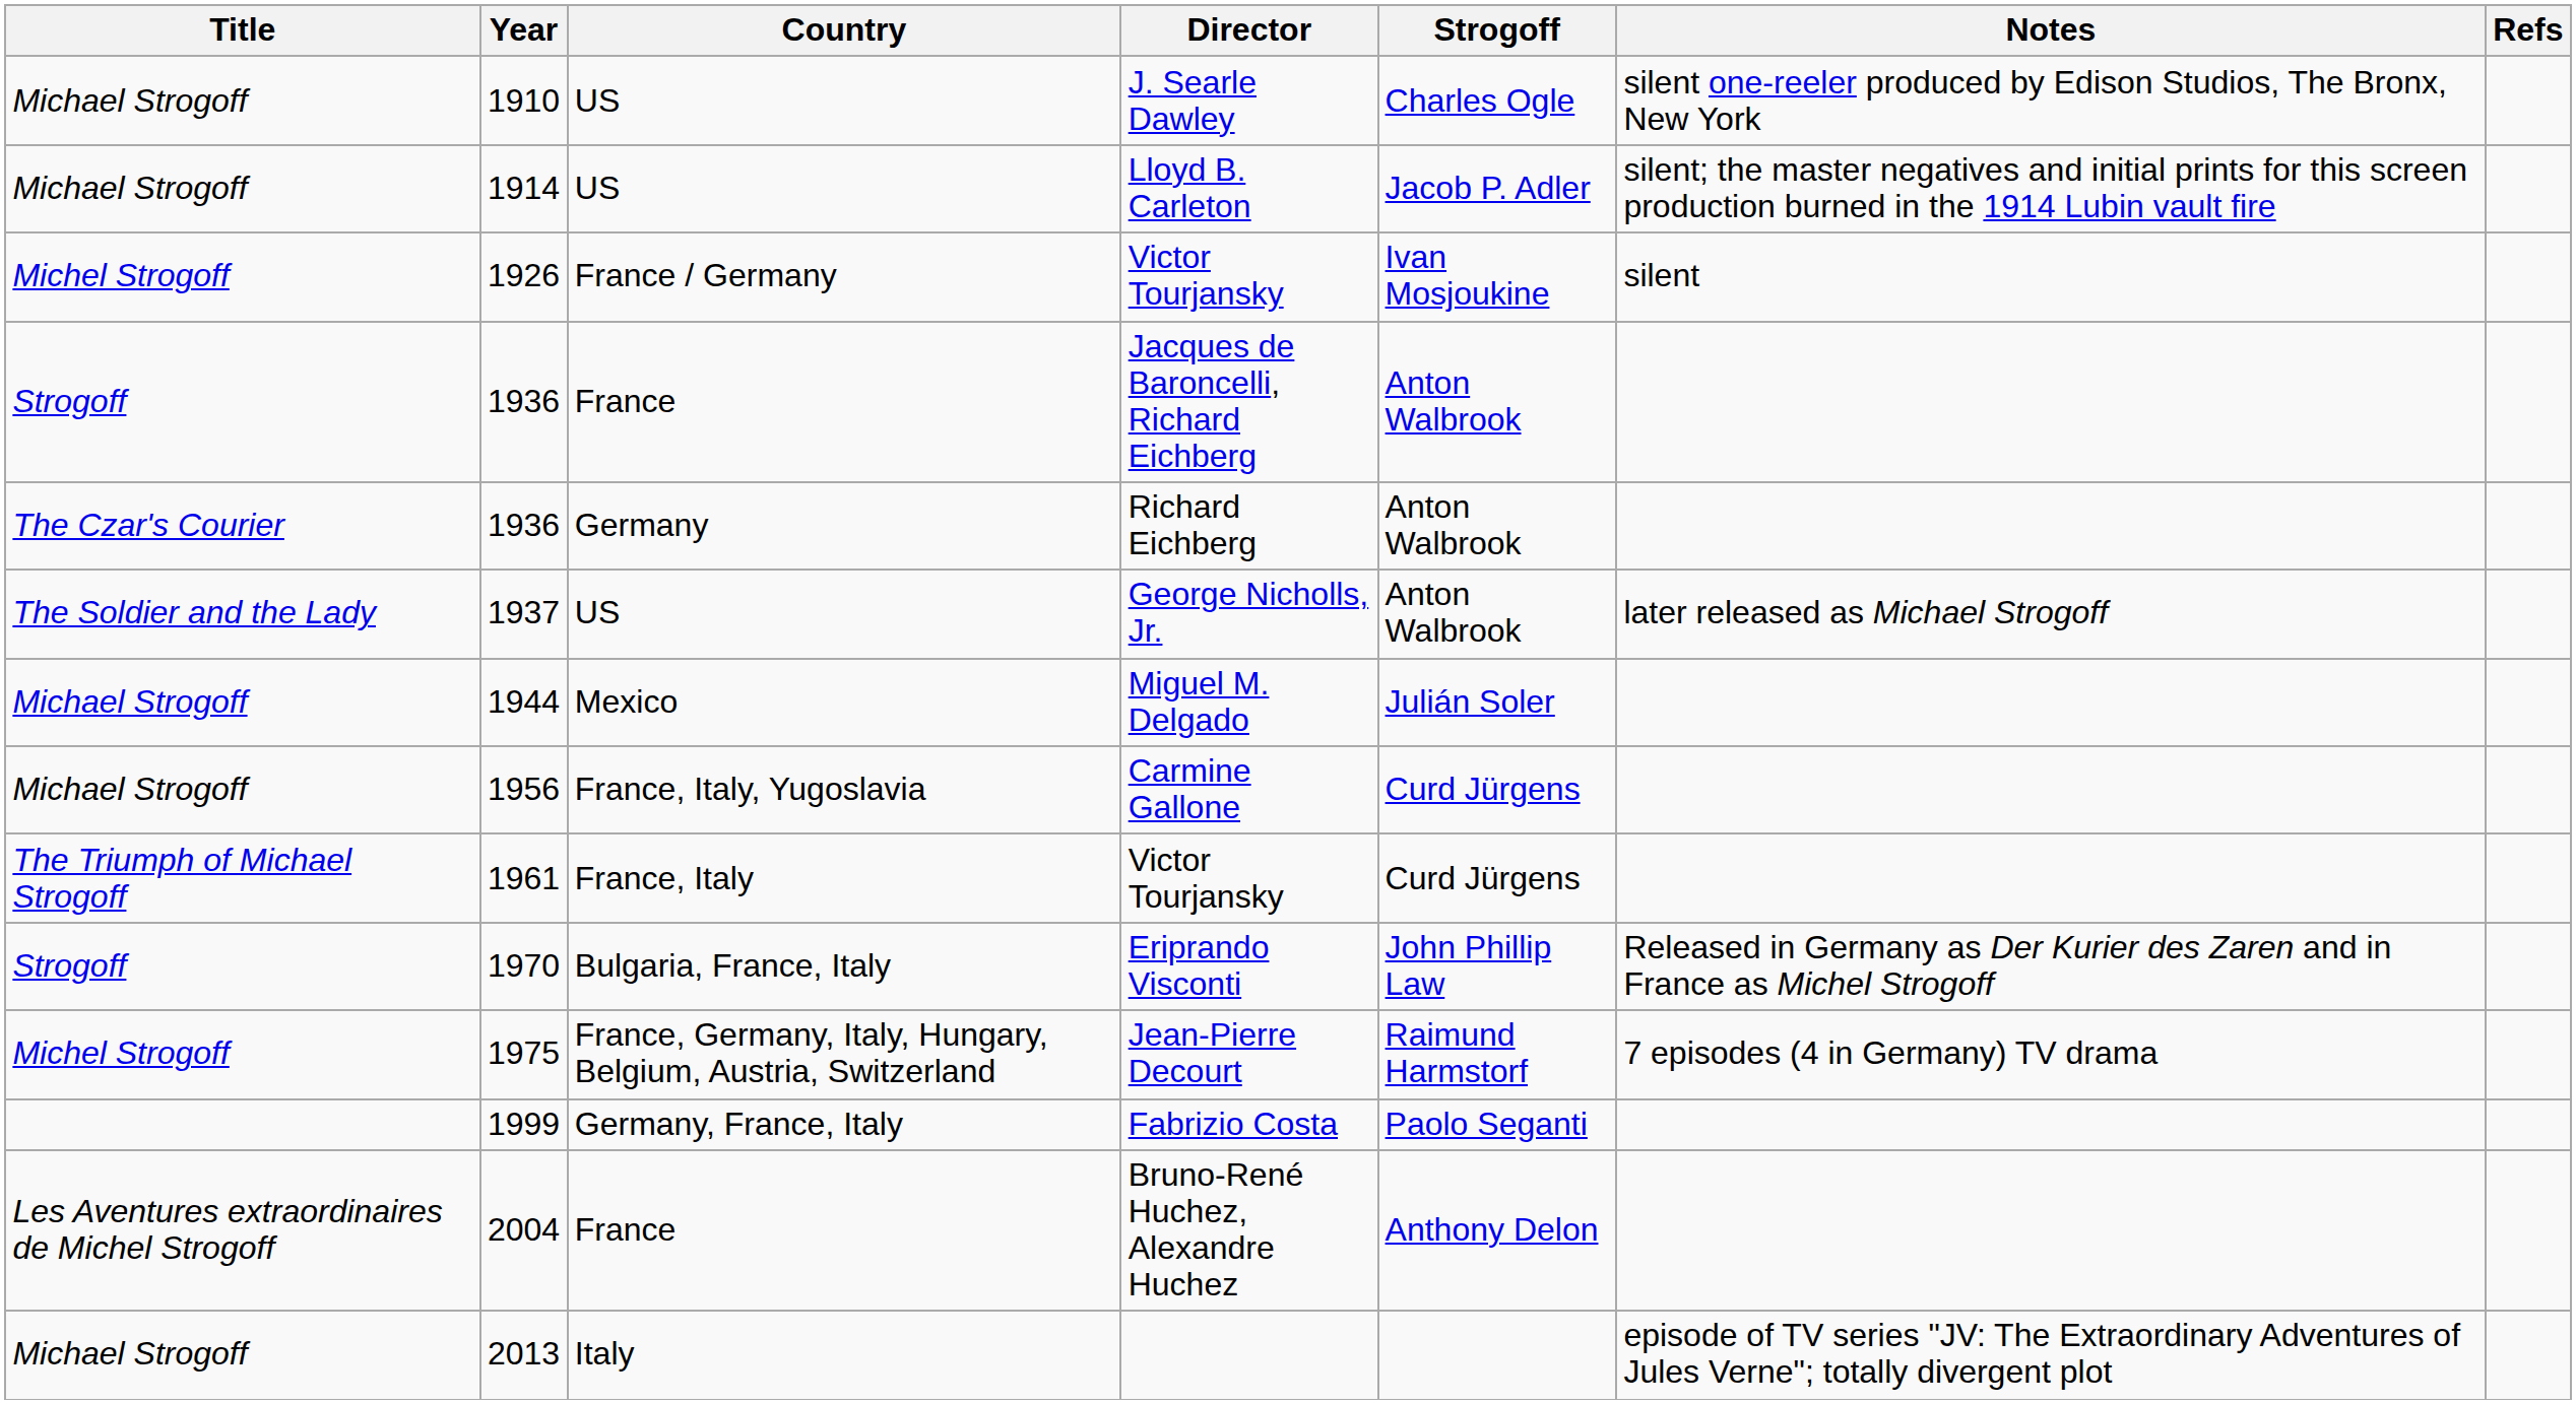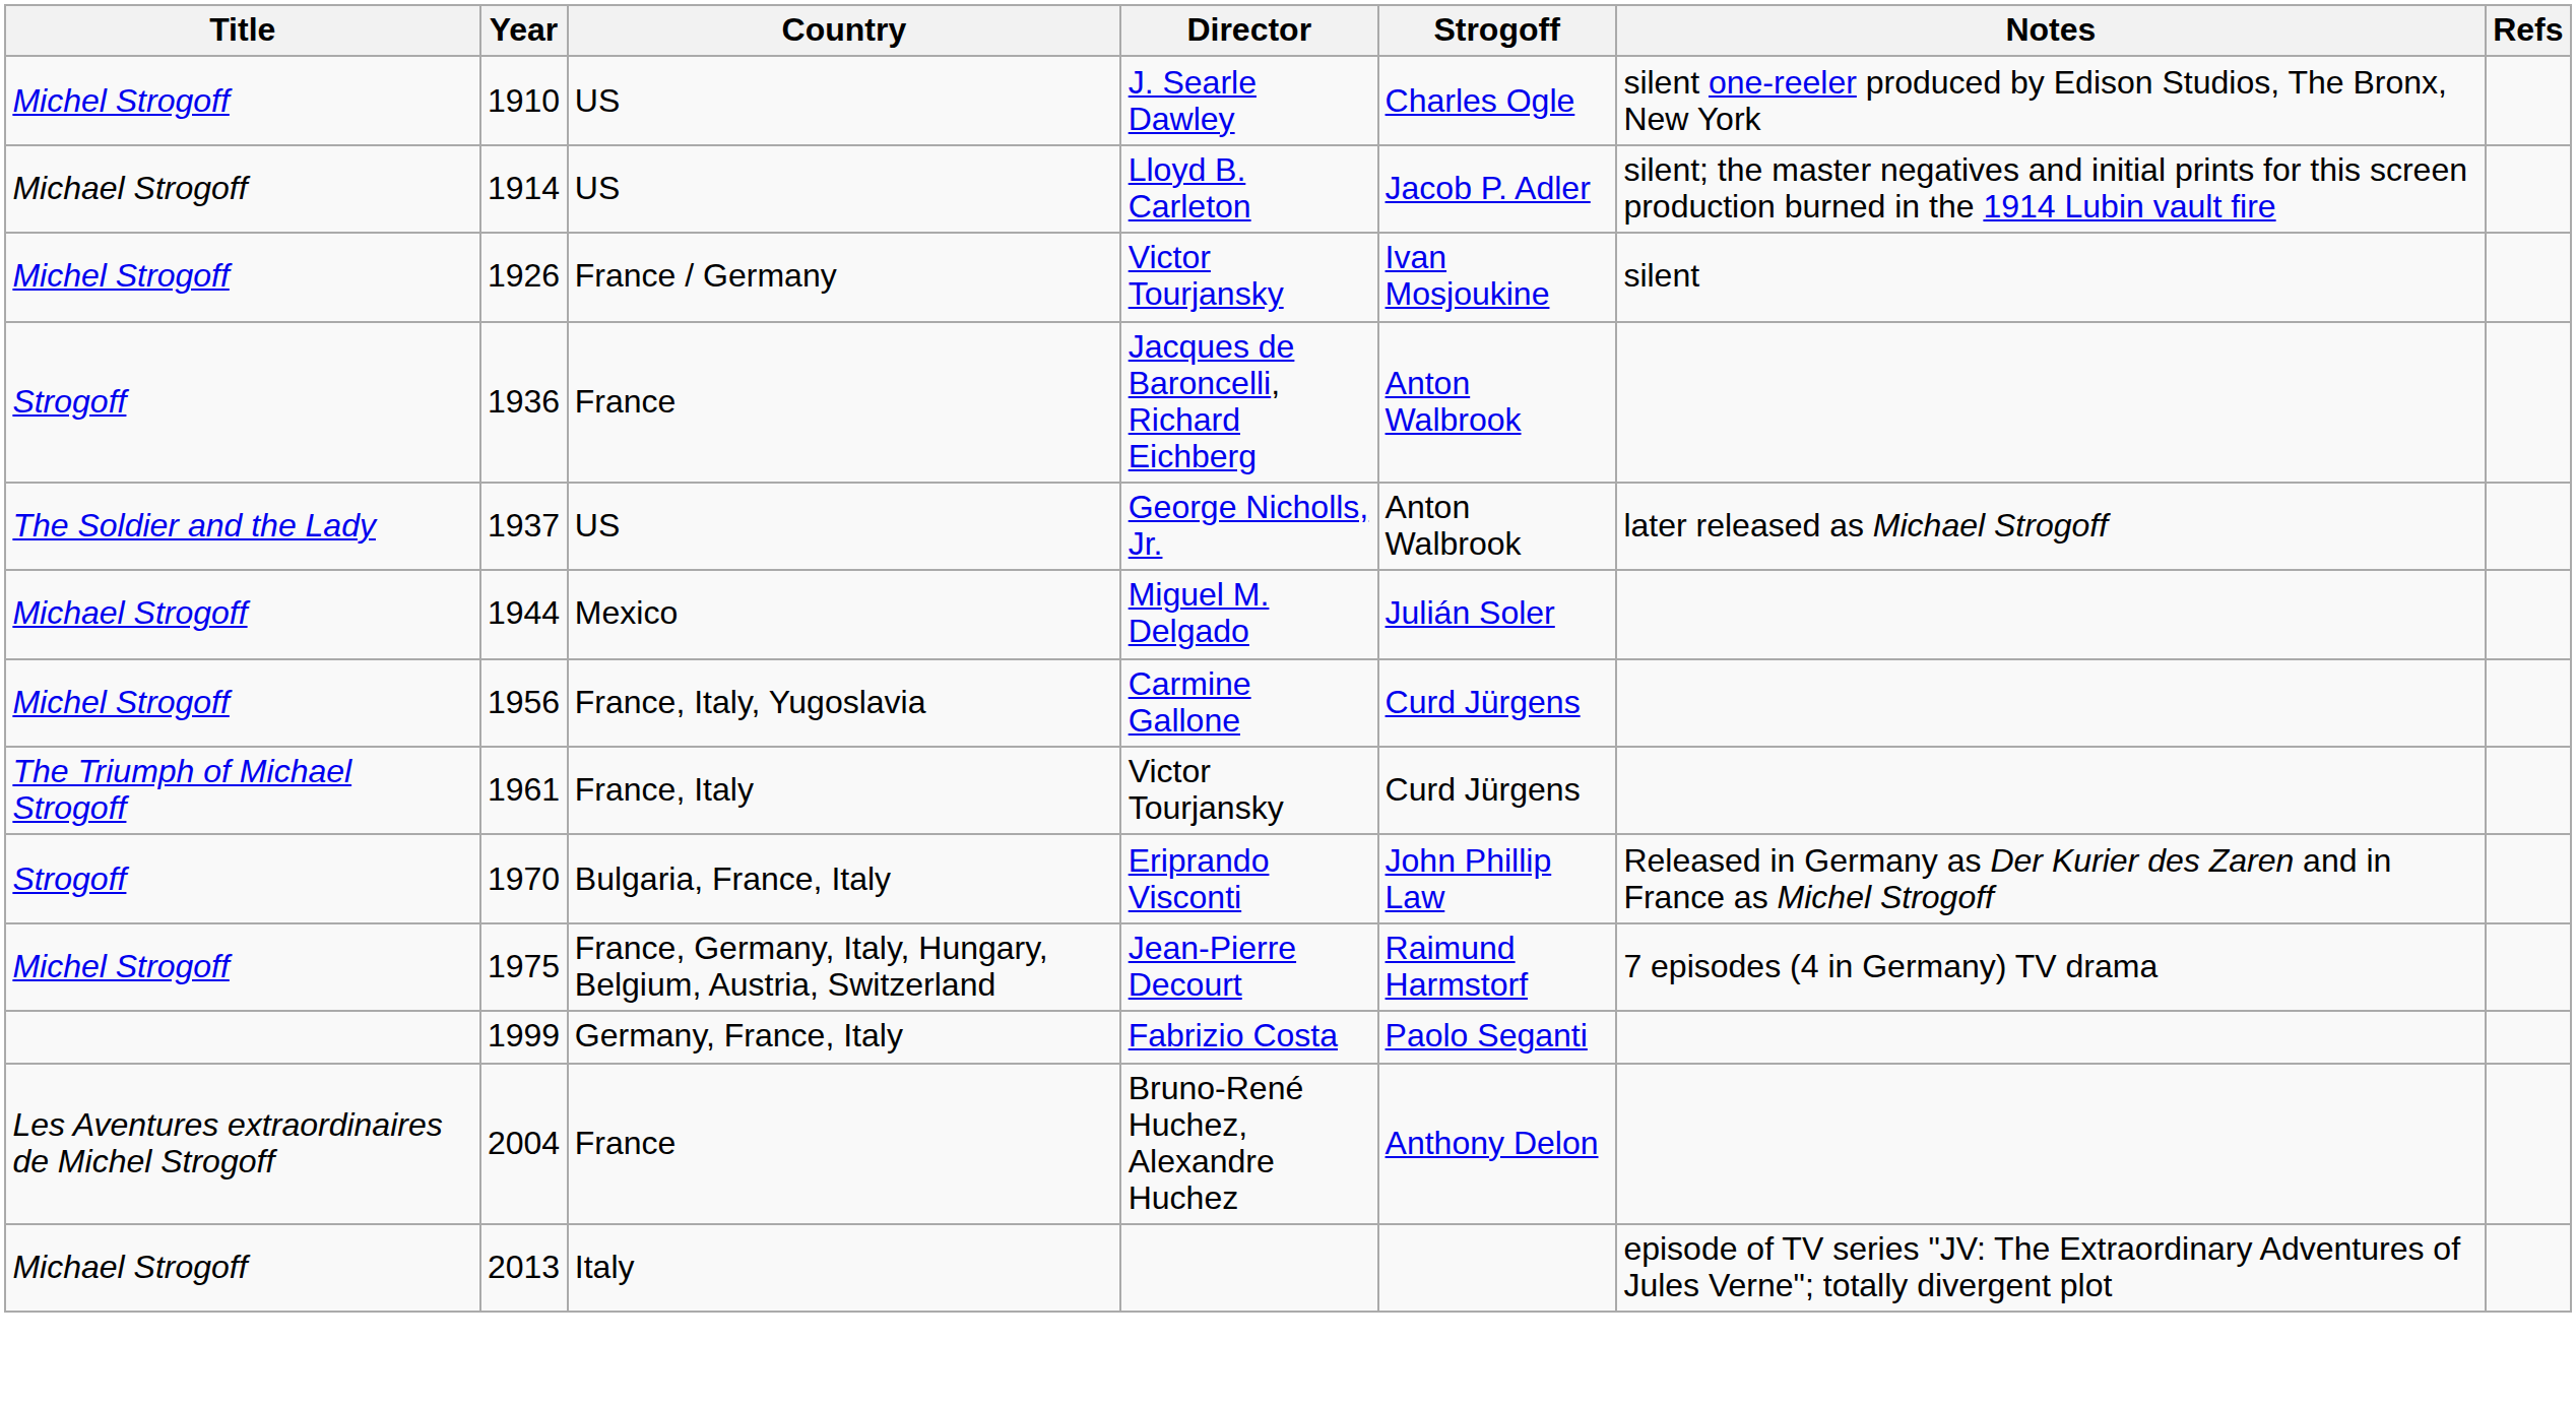 <table class="wikitable plainrowheaders" style="text-align: left; margin-right: 0;" width=100%>
 <tr>
 <th scope="col">Title</th>
 <th scope="col">Year</th>
 <th scope="col">Country</th>
 <th scope="col">Director</th>
 <th scope="col">Strogoff</th>
 <th scope="col">Notes</th>
 <th scope="col">Refs</th>
 </tr>
 <tr>
-<td><em>Michael Strogoff</em></td>
+<td><em><a href='#'>Michel Strogoff</a></em></td>
 <td>1910</td>
 <td>US</td>
 <td><a href='#'>J. Searle Dawley</a></td>
 <td><a href='#'>Charles Ogle</a></td>
 <td>silent <a href='#'>one-reeler</a> produced by Edison Studios, The Bronx, New York</td>
 <td></td>
 </tr>
 <tr>
 <td><em>Michael Strogoff</em></td>
 <td>1914</td>
 <td>US</td>
 <td><a href='#'>Lloyd B. Carleton</a></td>
 <td><a href='#'>Jacob P. Adler</a></td>
 <td>silent; the master negatives and initial prints for this screen production burned in the <a href='#'>1914 Lubin vault fire</a></td>
 <td></td>
 </tr>
 <tr>
 <td><em><a href='#'>Michel Strogoff</a></em></td>
 <td>1926</td>
 <td>France / Germany</td>
 <td><a href='#'>Victor Tourjansky</a></td>
 <td><a href='#'>Ivan Mosjoukine</a></td>
 <td>silent</td>
 <td></td>
 </tr>
 <tr>
 <td><em><a href='#'>Strogoff</a></em></td>
 <td>1936</td>
 <td>France</td>
 <td><a href='#'>Jacques de Baroncelli</a>,<br><a href='#'>Richard Eichberg</a></td>
 <td><a href='#'>Anton Walbrook</a></td>
 <td></td>
 <td></td>
 </tr>
 <tr>
-<td><em><a href='#'>The Czar's Courier</a></em></td>
-<td>1936</td>
-<td>Germany</td>
-<td>Richard Eichberg</td>
-<td>Anton Walbrook</td>
-<td></td>
-<td></td>
-</tr>
-<tr>
 <td><em><a href='#'>The Soldier and the Lady</a></em></td>
 <td>1937</td>
 <td>US</td>
 <td><a href='#'>George Nicholls, Jr.</a></td>
 <td>Anton Walbrook</td>
 <td>later released as <em>Michael Strogoff</em></td>
 <td></td>
 </tr>
 <tr>
 <td><em><a href='#'>Michael Strogoff</a></em></td>
 <td>1944</td>
 <td>Mexico</td>
 <td><a href='#'>Miguel M. Delgado</a></td>
 <td><a href='#'>Julián Soler</a></td>
 <td></td>
 <td></td>
 </tr>
 <tr>
-<td><em>Michael Strogoff</em></td>
+<td><em><a href='#'>Michel Strogoff</a></em></td>
 <td>1956</td>
 <td>France, Italy, Yugoslavia</td>
 <td><a href='#'>Carmine Gallone</a></td>
 <td><a href='#'>Curd Jürgens</a></td>
 <td></td>
 <td></td>
 </tr>
 <tr>
 <td><em><a href='#'>The Triumph of Michael Strogoff</a></em></td>
 <td>1961</td>
 <td>France, Italy</td>
 <td>Victor Tourjansky</td>
 <td>Curd Jürgens</td>
 <td></td>
 <td></td>
 </tr>
 <tr>
 <td><em><a href='#'>Strogoff</a></em></td>
 <td>1970</td>
 <td>Bulgaria, France,  Italy</td>
 <td><a href='#'>Eriprando Visconti</a></td>
 <td><a href='#'>John Phillip Law</a></td>
 <td>Released in Germany as <em>Der Kurier des Zaren</em> and in France as <em>Michel Strogoff</em></td>
 <td></td>
 </tr>
 <tr>
 <td><em><a href='#'>Michel Strogoff</a></em></td>
 <td>1975</td>
 <td>France, Germany, Italy, Hungary, Belgium, Austria, Switzerland</td>
 <td><a href='#'>Jean-Pierre Decourt</a></td>
 <td><a href='#'>Raimund Harmstorf</a></td>
 <td>7 episodes (4 in Germany) TV drama</td>
 <td></td>
 </tr>
 <tr>
 <td><em></em></td>
 <td>1999</td>
 <td>Germany, France, Italy</td>
 <td><a href='#'>Fabrizio Costa</a></td>
 <td><a href='#'>Paolo Seganti</a></td>
 <td></td>
 <td></td>
 </tr>
 <tr>
 <td><em>Les Aventures extraordinaires de Michel Strogoff</em></td>
 <td>2004</td>
 <td>France</td>
 <td>Bruno-René Huchez,<br>Alexandre Huchez</td>
 <td><a href='#'>Anthony Delon</a></td>
 <td></td>
 <td></td>
 </tr>
 <tr>
 <td><em>Michael Strogoff</em></td>
 <td>2013</td>
 <td>Italy</td>
 <td></td>
 <td></td>
 <td>episode of TV series "JV: The Extraordinary Adventures of Jules Verne"; totally divergent plot</td>
 <td></td>
 </tr>
 </table>
